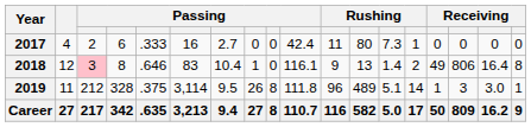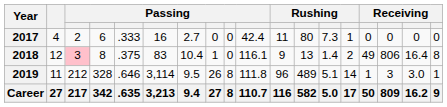 <table class="wikitable" style="text-align:center;">
 <tr>
 <th rowspan="2">Year</th>
 <th rowspan="2"></th>
 <th colspan="8">Passing</th>
 <th colspan="4">Rushing</th>
 <th colspan="4">Receiving</th>
 </tr>
 <tr>
 <th></th>
 <th></th>
 <th></th>
 <th></th>
 <th></th>
 <th></th>
 <th></th>
 <th></th>
 <th></th>
 <th></th>
 <th></th>
 <th></th>
 <th></th>
 <th></th>
 <th></th>
 <th></th>
 </tr>
 <tr>
 <th>2017</th>
 <td>4</td>
 <td>2</td>
 <td>6</td>
 <td>.333</td>
 <td>16</td>
 <td>2.7</td>
 <td>0</td>
 <td>0</td>
 <td>42.4</td>
 <td>11</td>
 <td>80</td>
 <td>7.3</td>
 <td>1</td>
 <td>0</td>
 <td>0</td>
 <td>0</td>
 <td>0</td>
 </tr>
 <tr>
 <th>2018</th>
 <td>12</td>
 <td style="background: pink;">3</td>
 <td>8</td>
-<td>.646</td>
+<td>.375</td>
 <td>83</td>
 <td>10.4</td>
 <td>1</td>
 <td>0</td>
 <td>116.1</td>
 <td>9</td>
 <td>13</td>
 <td>1.4</td>
 <td>2</td>
 <td>49</td>
 <td>806</td>
 <td>16.4</td>
 <td>8</td>
 </tr>
 <tr>
 <th>2019</th>
 <td>11</td>
 <td>212</td>
 <td>328</td>
-<td>.375</td>
+<td>.646</td>
 <td>3,114</td>
 <td>9.5</td>
 <td>26</td>
 <td>8</td>
 <td>111.8</td>
 <td>96</td>
 <td>489</td>
 <td>5.1</td>
 <td>14</td>
 <td>1</td>
 <td>3</td>
 <td>3.0</td>
 <td>1</td>
 </tr>
 <tr class="sortbottom" style="background:#eee;">
 <th><strong>Career</strong></th>
 <th>27</th>
 <th>217</th>
 <th>342</th>
 <th>.635</th>
 <th>3,213</th>
 <th>9.4</th>
 <th>27</th>
 <th>8</th>
 <th>110.7</th>
 <th>116</th>
 <th>582</th>
 <th>5.0</th>
 <th>17</th>
 <th>50</th>
 <th>809</th>
 <th>16.2</th>
 <th>9</th>
 </tr>
 </table>
